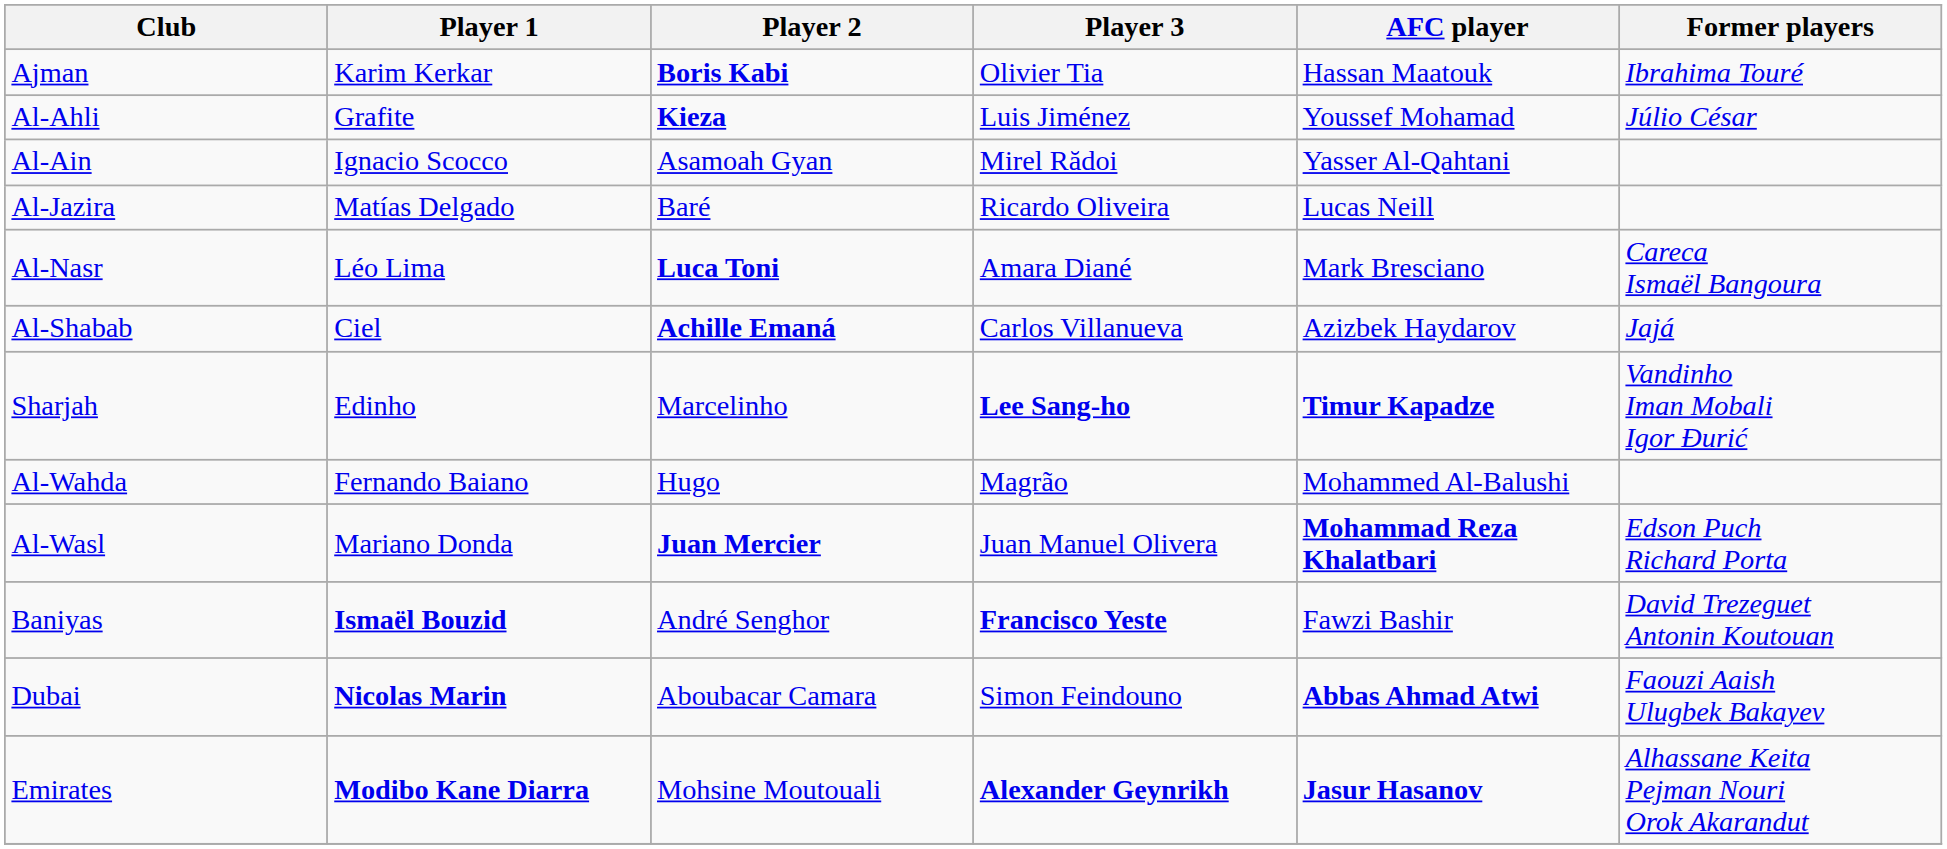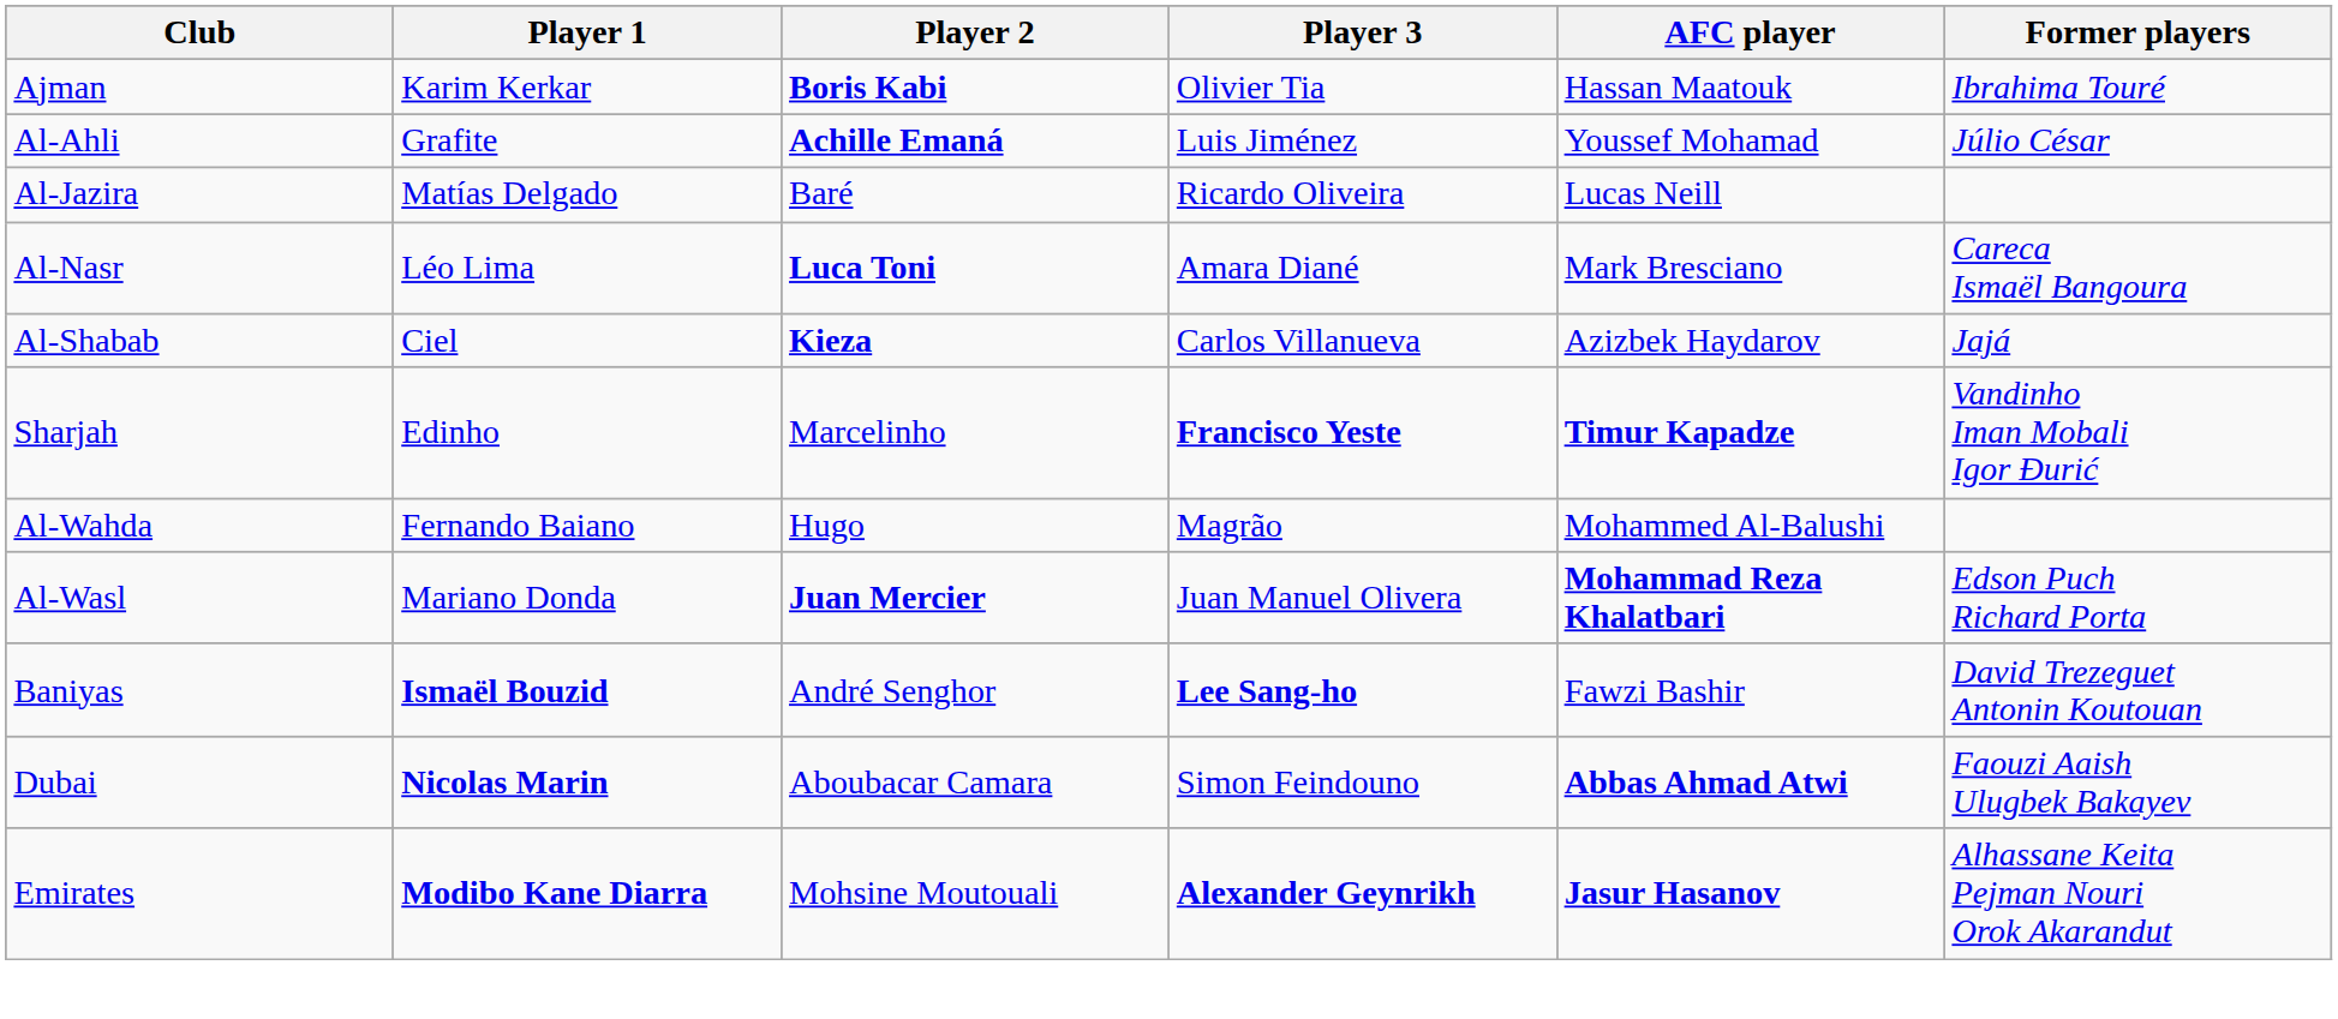 <table class="wikitable">
 <tr>
 <th width= "175">Club</th>
 <th width= "175">Player 1</th>
 <th width= "175">Player 2</th>
 <th width= "175">Player 3</th>
 <th width= "175"><a href='#'>AFC</a> player</th>
 <th width= "175">Former players</th>
 </tr>
 <tr>
 <td><a href='#'>Ajman</a></td>
 <td> <a href='#'>Karim Kerkar</a></td>
 <td> <strong><a href='#'>Boris Kabi</a></strong></td>
 <td> <a href='#'>Olivier Tia</a></td>
 <td> <a href='#'>Hassan Maatouk</a></td>
 <td> <em><a href='#'>Ibrahima Touré</a></em></td>
 </tr>
 <tr>
 <td><a href='#'>Al-Ahli</a></td>
 <td> <a href='#'>Grafite</a></td>
-<td> <strong><a href='#'>Kieza</a></strong></td>
+<td> <strong><a href='#'>Achille Emaná</a></strong></td>
 <td> <a href='#'>Luis Jiménez</a></td>
 <td> <a href='#'>Youssef Mohamad</a></td>
 <td> <em><a href='#'>Júlio César</a></em></td>
-</tr>
-<tr>
-<td><a href='#'>Al-Ain</a></td>
-<td> <a href='#'>Ignacio Scocco</a></td>
-<td> <a href='#'>Asamoah Gyan</a></td>
-<td> <a href='#'>Mirel Rădoi</a></td>
-<td> <a href='#'>Yasser Al-Qahtani</a></td>
-<td></td>
 </tr>
 <tr>
 <td><a href='#'>Al-Jazira</a></td>
 <td> <a href='#'>Matías Delgado</a></td>
 <td> <a href='#'>Baré</a></td>
 <td> <a href='#'>Ricardo Oliveira</a></td>
 <td> <a href='#'>Lucas Neill</a></td>
 <td></td>
 </tr>
 <tr>
 <td><a href='#'>Al-Nasr</a></td>
 <td> <a href='#'>Léo Lima</a></td>
 <td> <strong><a href='#'>Luca Toni</a></strong></td>
 <td> <a href='#'>Amara Diané</a></td>
 <td> <a href='#'>Mark Bresciano</a></td>
 <td> <em><a href='#'>Careca</a></em> <br>  <em><a href='#'>Ismaël Bangoura</a></em></td>
 </tr>
 <tr>
 <td><a href='#'>Al-Shabab</a></td>
 <td> <a href='#'>Ciel</a></td>
-<td> <strong><a href='#'>Achille Emaná</a></strong></td>
+<td> <strong><a href='#'>Kieza</a></strong></td>
 <td> <a href='#'>Carlos Villanueva</a></td>
 <td> <a href='#'>Azizbek Haydarov</a></td>
 <td> <em><a href='#'>Jajá</a></em></td>
 </tr>
 <tr>
 <td><a href='#'>Sharjah</a></td>
 <td> <a href='#'>Edinho</a></td>
 <td> <a href='#'>Marcelinho</a></td>
-<td> <strong><a href='#'>Lee Sang-ho</a></strong></td>
+<td> <strong><a href='#'>Francisco Yeste</a></strong></td>
 <td> <strong><a href='#'>Timur Kapadze</a></strong></td>
 <td> <em><a href='#'>Vandinho</a></em> <br>  <em><a href='#'>Iman Mobali</a></em> <br>  <em><a href='#'>Igor Đurić</a></em></td>
 </tr>
 <tr>
 <td><a href='#'>Al-Wahda</a></td>
 <td> <a href='#'>Fernando Baiano</a></td>
 <td> <a href='#'>Hugo</a></td>
 <td> <a href='#'>Magrão</a></td>
 <td> <a href='#'>Mohammed Al-Balushi</a></td>
 <td></td>
 </tr>
 <tr>
 <td><a href='#'>Al-Wasl</a></td>
 <td> <a href='#'>Mariano Donda</a></td>
 <td> <strong><a href='#'>Juan Mercier</a></strong></td>
 <td> <a href='#'>Juan Manuel Olivera</a></td>
 <td> <strong><a href='#'>Mohammad Reza Khalatbari</a></strong></td>
 <td> <em><a href='#'>Edson Puch</a></em> <br>  <em><a href='#'>Richard Porta</a></em> </td>
 </tr>
 <tr>
 <td><a href='#'>Baniyas</a></td>
 <td> <strong><a href='#'>Ismaël Bouzid</a></strong></td>
 <td> <a href='#'>André Senghor</a></td>
-<td> <strong><a href='#'>Francisco Yeste</a></strong></td>
+<td> <strong><a href='#'>Lee Sang-ho</a></strong></td>
 <td> <a href='#'>Fawzi Bashir</a></td>
 <td> <em><a href='#'>David Trezeguet</a></em> <br>  <em><a href='#'>Antonin Koutouan</a></em></td>
 </tr>
 <tr>
 <td><a href='#'>Dubai</a></td>
 <td> <strong><a href='#'>Nicolas Marin</a></strong></td>
 <td> <a href='#'>Aboubacar Camara</a></td>
 <td> <a href='#'>Simon Feindouno</a></td>
 <td> <strong><a href='#'>Abbas Ahmad Atwi</a></strong></td>
 <td> <em><a href='#'>Faouzi Aaish</a></em> <br>  <em><a href='#'>Ulugbek Bakayev</a></em></td>
 </tr>
 <tr>
 <td><a href='#'>Emirates</a></td>
 <td> <strong><a href='#'>Modibo Kane Diarra</a></strong></td>
 <td> <a href='#'>Mohsine Moutouali</a></td>
 <td> <strong><a href='#'>Alexander Geynrikh</a></strong></td>
 <td> <strong><a href='#'>Jasur Hasanov</a></strong></td>
 <td> <em><a href='#'>Alhassane Keita</a></em> <br>  <em><a href='#'>Pejman Nouri</a></em> <br>  <em><a href='#'>Orok Akarandut</a></em></td>
 </tr>
 <tr>
 </tr>
 </table>
